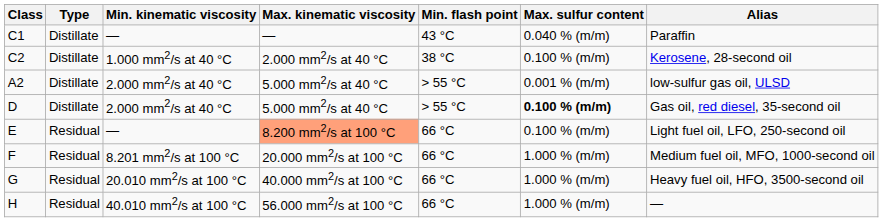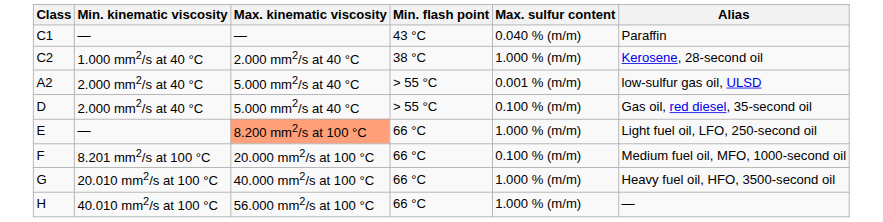 <table class="wikitable" style="margin:auto;">
 <tr>
 <th>Class</th>
-<th>Type</th>
 <th>Min. kinematic viscosity</th>
 <th>Max. kinematic viscosity</th>
 <th>Min. flash point</th>
 <th>Max. sulfur content</th>
 <th>Alias</th>
 </tr>
 <tr>
 <td>C1</td>
-<td>Distillate</td>
 <td>—</td>
 <td>—</td>
 <td>43 °C</td>
 <td>0.040 % (m/m)</td>
 <td>Paraffin</td>
 </tr>
 <tr>
 <td>C2</td>
-<td>Distillate</td>
 <td>1.000 mm<sup>2</sup>/s at 40 °C</td>
 <td>2.000 mm<sup>2</sup>/s at 40 °C</td>
 <td>38 °C</td>
-<td>0.100 % (m/m)</td>
+<td>1.000 % (m/m)</td>
 <td><a href='#'>Kerosene</a>, 28-second oil</td>
 </tr>
 <tr>
 <td>A2</td>
-<td>Distillate</td>
 <td>2.000 mm<sup>2</sup>/s at 40 °C</td>
 <td>5.000 mm<sup>2</sup>/s at 40 °C</td>
 <td>> 55 °C</td>
 <td>0.001 % (m/m)</td>
 <td>low-sulfur gas oil, <a href='#'>ULSD</a></td>
 </tr>
 <tr>
 <td>D</td>
-<td>Distillate</td>
 <td>2.000 mm<sup>2</sup>/s at 40 °C</td>
 <td>5.000 mm<sup>2</sup>/s at 40 °C</td>
 <td>> 55 °C</td>
-<td><strong>0.100 % (m/m)</strong></td>
+<td>0.100 % (m/m)</td>
 <td>Gas oil, <a href='#'>red diesel</a>, 35-second oil</td>
 </tr>
 <tr>
 <td>E</td>
-<td>Residual</td>
 <td>—</td>
 <td style="background: lightsalmon;">8.200 mm<sup>2</sup>/s at 100 °C</td>
 <td>66 °C</td>
-<td>0.100 % (m/m)</td>
+<td>1.000 % (m/m)</td>
 <td>Light fuel oil, LFO, 250-second oil</td>
 </tr>
 <tr>
 <td>F</td>
-<td>Residual</td>
 <td>8.201 mm<sup>2</sup>/s at 100 °C</td>
 <td>20.000 mm<sup>2</sup>/s at 100 °C</td>
 <td>66 °C</td>
-<td>1.000 % (m/m)</td>
+<td>0.100 % (m/m)</td>
 <td>Medium fuel oil, MFO, 1000-second oil</td>
 </tr>
 <tr>
 <td>G</td>
-<td>Residual</td>
 <td>20.010 mm<sup>2</sup>/s at 100 °C</td>
 <td>40.000 mm<sup>2</sup>/s at 100 °C</td>
 <td>66 °C</td>
 <td>1.000 % (m/m)</td>
 <td>Heavy fuel oil, HFO, 3500-second oil</td>
 </tr>
 <tr>
 <td>H</td>
-<td>Residual</td>
 <td>40.010 mm<sup>2</sup>/s at 100 °C</td>
 <td>56.000 mm<sup>2</sup>/s at 100 °C</td>
 <td>66 °C</td>
 <td>1.000 % (m/m)</td>
 <td>—</td>
 </tr>
 </table>
